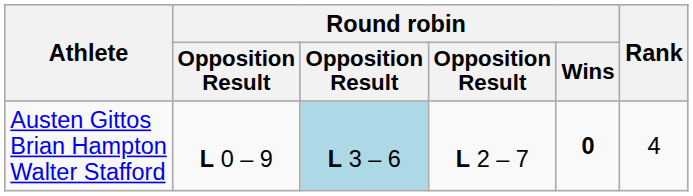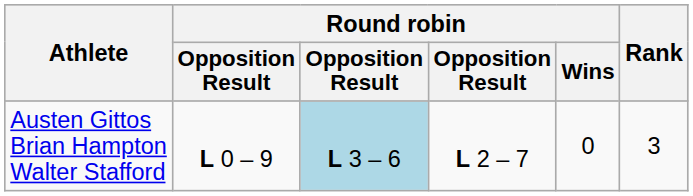 <table class=wikitable style="font-size:90%;text-align:center">
 <tr>
 <th rowspan="2">Athlete</th>
 <th colspan=4>Round robin</th>
 <th rowspan=2>Rank</th>
 </tr>
 <tr style="font-size:95%">
 <th>Opposition<br>Result</th>
 <th>Opposition<br>Result</th>
 <th>Opposition<br>Result</th>
 <th>Wins</th>
 </tr>
 <tr>
 <td style="text-align:left;"><a href='#'>Austen Gittos</a><br><a href='#'>Brian Hampton</a><br><a href='#'>Walter Stafford</a></td>
 <td><br><strong>L</strong> 0 – 9</td>
 <td style="background: lightblue;"><br><strong>L</strong> 3 – 6</td>
 <td><br><strong>L</strong> 2 – 7</td>
-<td><strong>0</strong></td>
-<td>4</td>
+<td>0</td>
+<td>3</td>
 </tr>
 </table>
